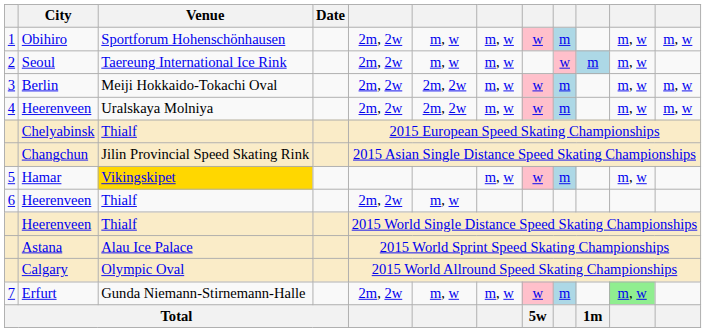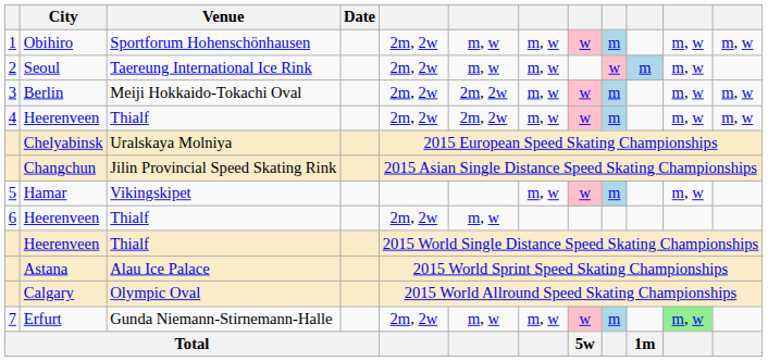 <table class="wikitable" border="1" style="text-align:center">
 <tr>
 <th></th>
 <th>City</th>
 <th>Venue</th>
 <th>Date</th>
 <th></th>
 <th></th>
 <th></th>
 <th></th>
 <th></th>
 <th></th>
 <th></th>
 <th></th>
 </tr>
 <tr>
 <td><a href='#'>1</a></td>
 <td align=left><a href='#'>Obihiro</a></td>
 <td align=left><a href='#'>Sportforum Hohenschönhausen</a></td>
 <td align=right></td>
 <td><a href='#'>2m</a>, <a href='#'>2w</a></td>
 <td><a href='#'>m</a>, <a href='#'>w</a></td>
 <td><a href='#'>m</a>, <a href='#'>w</a></td>
 <td bgcolor=pink><a href='#'>w</a></td>
 <td bgcolor=lightblue><a href='#'>m</a></td>
 <td></td>
 <td><a href='#'>m</a>, <a href='#'>w</a></td>
 <td><a href='#'>m</a>, <a href='#'>w</a></td>
 </tr>
 <tr>
 <td><a href='#'>2</a></td>
 <td align=left><a href='#'>Seoul</a></td>
 <td align=left><a href='#'>Taereung International Ice Rink</a></td>
 <td align=right></td>
 <td><a href='#'>2m</a>, <a href='#'>2w</a></td>
 <td><a href='#'>m</a>, <a href='#'>w</a></td>
 <td><a href='#'>m</a>, <a href='#'>w</a></td>
 <td></td>
 <td bgcolor=pink><a href='#'>w</a></td>
 <td bgcolor=lightblue><a href='#'>m</a></td>
 <td><a href='#'>m</a>, <a href='#'>w</a></td>
 <td></td>
 </tr>
 <tr>
 <td><a href='#'>3</a></td>
 <td align=left><a href='#'>Berlin</a></td>
 <td align=left>Meiji Hokkaido-Tokachi Oval</td>
 <td align=right></td>
 <td><a href='#'>2m</a>, <a href='#'>2w</a></td>
 <td><a href='#'>2m</a>, <a href='#'>2w</a></td>
 <td><a href='#'>m</a>, <a href='#'>w</a></td>
 <td bgcolor=pink><a href='#'>w</a></td>
 <td bgcolor=lightblue><a href='#'>m</a></td>
 <td></td>
 <td><a href='#'>m</a>, <a href='#'>w</a></td>
 <td><a href='#'>m</a>, <a href='#'>w</a></td>
 </tr>
 <tr>
 <td><a href='#'>4</a></td>
 <td align=left><a href='#'>Heerenveen</a></td>
-<td align=left>Uralskaya Molniya</td>
+<td align=left><a href='#'>Thialf</a></td>
 <td align=right></td>
 <td><a href='#'>2m</a>, <a href='#'>2w</a></td>
 <td><a href='#'>2m</a>, <a href='#'>2w</a></td>
 <td><a href='#'>m</a>, <a href='#'>w</a></td>
 <td bgcolor=pink><a href='#'>w</a></td>
 <td bgcolor=lightblue><a href='#'>m</a></td>
 <td></td>
 <td><a href='#'>m</a>, <a href='#'>w</a></td>
 <td><a href='#'>m</a>, <a href='#'>w</a></td>
 </tr>
 <tr bgcolor=#faecc8>
 <td></td>
 <td align=left><a href='#'>Chelyabinsk</a></td>
-<td align=left><a href='#'>Thialf</a></td>
+<td align=left>Uralskaya Molniya</td>
 <td align=right></td>
 <td colspan=8><a href='#'>2015 European Speed Skating Championships</a></td>
 </tr>
 <tr bgcolor=#faecc8>
 <td></td>
 <td align=left><a href='#'>Changchun</a></td>
 <td align=left>Jilin Provincial Speed Skating Rink</td>
 <td align=right></td>
 <td colspan=8><a href='#'>2015 Asian Single Distance Speed Skating Championships</a></td>
 </tr>
 <tr>
 <td><a href='#'>5</a></td>
 <td align=left><a href='#'>Hamar</a></td>
-<td align=left style="background: gold;"><a href='#'>Vikingskipet</a></td>
+<td align=left><a href='#'>Vikingskipet</a></td>
 <td align=right> </td>
 <td></td>
 <td></td>
 <td><a href='#'>m</a>, <a href='#'>w</a></td>
 <td bgcolor=pink><a href='#'>w</a></td>
 <td bgcolor=lightblue><a href='#'>m</a></td>
 <td></td>
 <td><a href='#'>m</a>, <a href='#'>w</a></td>
 <td></td>
 </tr>
 <tr>
 <td><a href='#'>6</a></td>
 <td align=left><a href='#'>Heerenveen</a></td>
 <td align=left><a href='#'>Thialf</a></td>
 <td align=right></td>
 <td><a href='#'>2m</a>, <a href='#'>2w</a></td>
 <td><a href='#'>m</a>, <a href='#'>w</a></td>
 <td></td>
 <td></td>
 <td></td>
 <td></td>
 <td></td>
 <td></td>
 </tr>
 <tr bgcolor=#faecc8>
 <td></td>
 <td align=left><a href='#'>Heerenveen</a></td>
 <td align=left><a href='#'>Thialf</a></td>
 <td align=right></td>
 <td colspan=8><a href='#'>2015 World Single Distance Speed Skating Championships</a></td>
 </tr>
 <tr bgcolor=#faecc8>
 <td></td>
 <td align=left><a href='#'>Astana</a></td>
 <td align=left><a href='#'>Alau Ice Palace</a></td>
 <td align=right> </td>
 <td colspan=8><a href='#'>2015 World Sprint Speed Skating Championships</a></td>
 </tr>
 <tr bgcolor=#faecc8>
 <td></td>
 <td align=left><a href='#'>Calgary</a></td>
 <td align=left><a href='#'>Olympic Oval</a></td>
 <td align=right></td>
 <td colspan=8><a href='#'>2015 World Allround Speed Skating Championships</a></td>
 </tr>
 <tr>
 <td><a href='#'>7</a></td>
 <td align=left><a href='#'>Erfurt</a></td>
 <td align=left>Gunda Niemann-Stirnemann-Halle</td>
 <td align=right></td>
 <td><a href='#'>2m</a>, <a href='#'>2w</a></td>
 <td><a href='#'>m</a>, <a href='#'>w</a></td>
 <td><a href='#'>m</a>, <a href='#'>w</a></td>
 <td bgcolor=pink><a href='#'>w</a></td>
 <td bgcolor=lightblue><a href='#'>m</a></td>
 <td></td>
 <td style="background: lightgreen;"><a href='#'>m</a>, <a href='#'>w</a></td>
 <td></td>
 </tr>
 <tr>
 <th align=left colspan=4>Total</th>
 <th></th>
 <th></th>
 <th></th>
 <th>5w</th>
 <th></th>
 <th>1m</th>
 <th></th>
 <th></th>
 </tr>
 </table>
